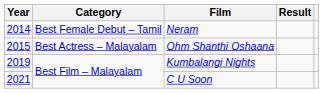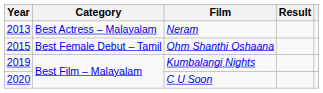 <table class="wikitable sortable plainrowheaders">
 <tr>
 <th scope="col">Year</th>
 <th scope="col">Category</th>
 <th scope="col">Film</th>
 <th scope="col">Result</th>
 <th scope="col" class="unsortable"></th>
 </tr>
 <tr>
-<td><a href='#'>2014</a></td>
-<td><a href='#'>Best Female Debut – Tamil</a></td>
+<td><a href='#'>2013</a></td>
+<td><a href='#'>Best Actress – Malayalam</a></td>
 <td><em><a href='#'>Neram</a></em></td>
 <td></td>
 <td></td>
 </tr>
 <tr>
 <td><a href='#'>2015</a></td>
-<td><a href='#'>Best Actress – Malayalam</a></td>
+<td><a href='#'>Best Female Debut – Tamil</a></td>
 <td><em><a href='#'>Ohm Shanthi Oshaana</a></em></td>
 <td></td>
 <td></td>
 </tr>
 <tr>
 <td><a href='#'>2019</a></td>
 <td rowspan="2"><a href='#'>Best Film – Malayalam</a></td>
 <td><em><a href='#'>Kumbalangi Nights</a></em></td>
 <td></td>
 <td></td>
 </tr>
 <tr>
-<td><a href='#'>2021</a></td>
+<td><a href='#'>2020</a></td>
 <td><em><a href='#'>C U Soon</a></em></td>
 <td></td>
 <td></td>
 </tr>
 </table>
